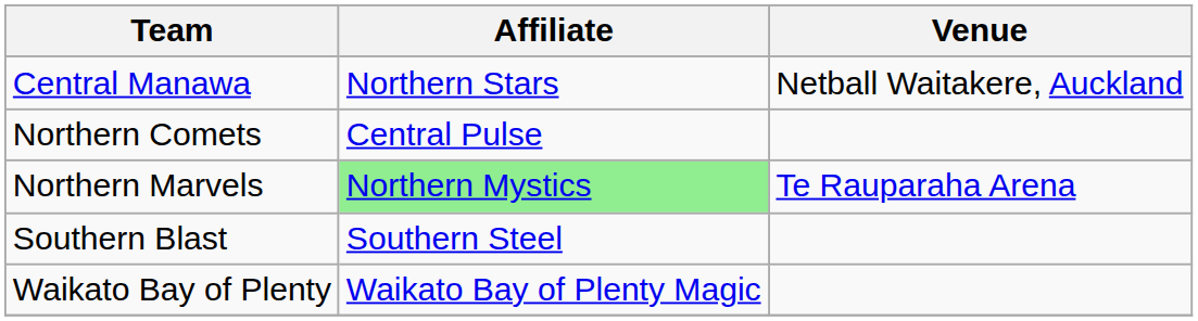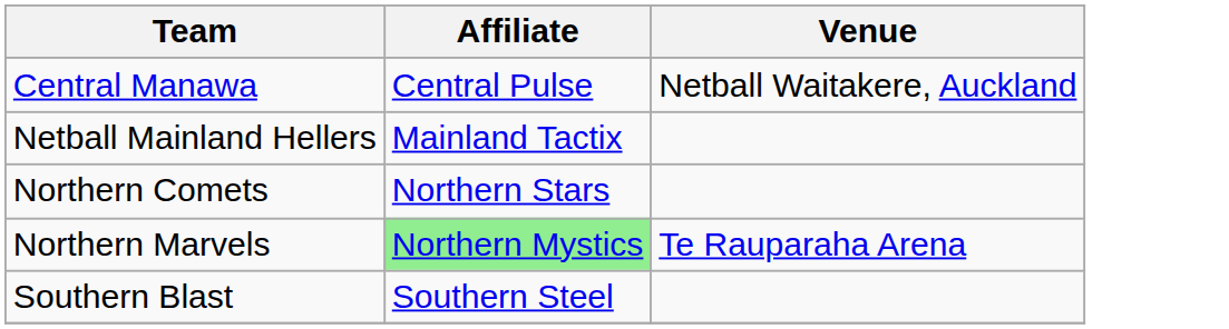 <table class="wikitable collapsible">
 <tr>
 <th>Team</th>
 <th>Affiliate</th>
 <th>Venue</th>
 </tr>
 <tr>
 <td><a href='#'>Central Manawa</a> <em></em></td>
-<td><a href='#'>Northern Stars</a></td>
+<td><a href='#'>Central Pulse</a></td>
 <td>Netball Waitakere, <a href='#'>Auckland</a></td>
 </tr>
 <tr>
+<td>Netball Mainland Hellers</td>
+<td><a href='#'>Mainland Tactix</a></td>
+<td></td>
+</tr>
+<tr>
 <td>Northern Comets</td>
-<td><a href='#'>Central Pulse</a></td>
+<td><a href='#'>Northern Stars</a></td>
 <td></td>
 </tr>
 <tr>
 <td>Northern Marvels</td>
 <td style="background: lightgreen;"><a href='#'>Northern Mystics</a></td>
 <td><a href='#'>Te Rauparaha Arena</a></td>
 </tr>
 <tr>
 <td>Southern Blast <em></em></td>
 <td><a href='#'>Southern Steel</a></td>
 <td></td>
 </tr>
 <tr>
-<td>Waikato Bay of Plenty</td>
-<td><a href='#'>Waikato Bay of Plenty Magic</a></td>
-<td></td>
-</tr>
-<tr>
 </tr>
 </table>
